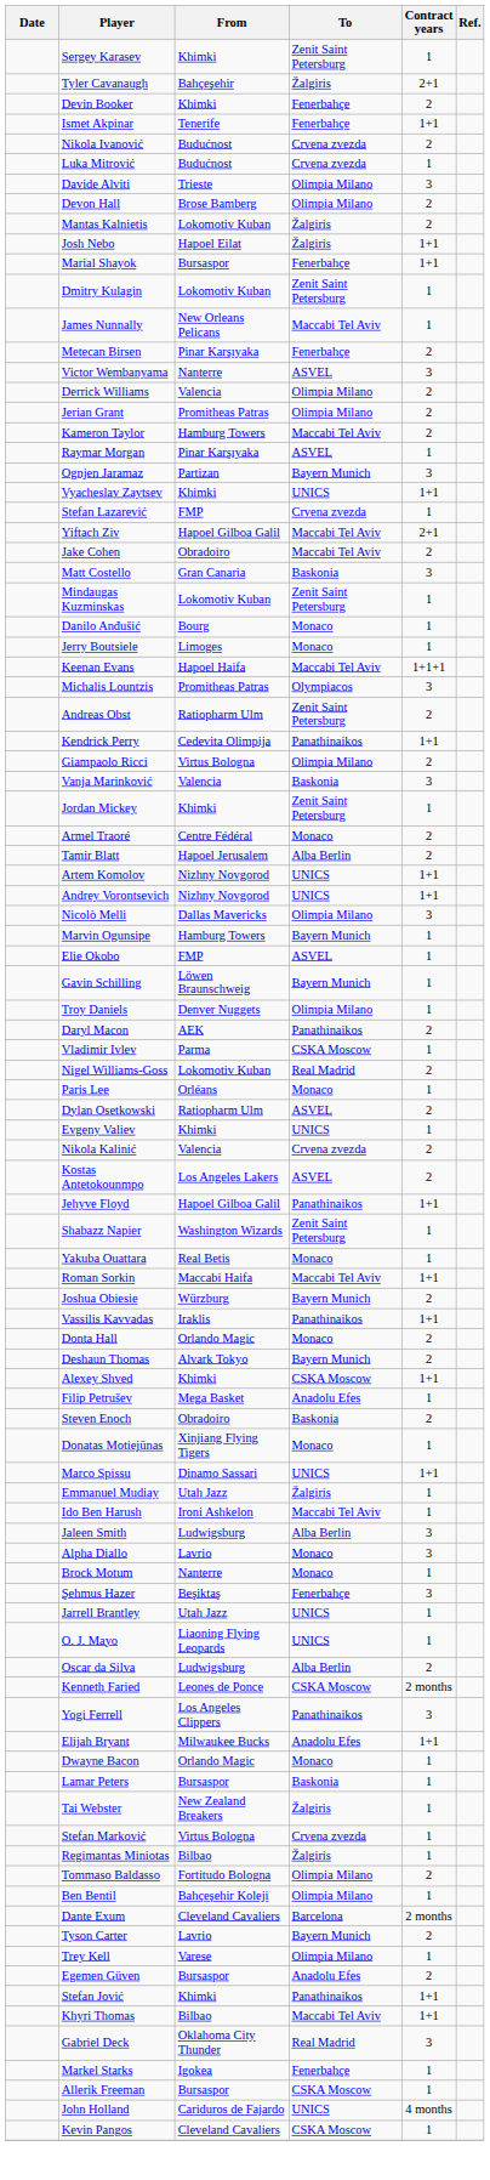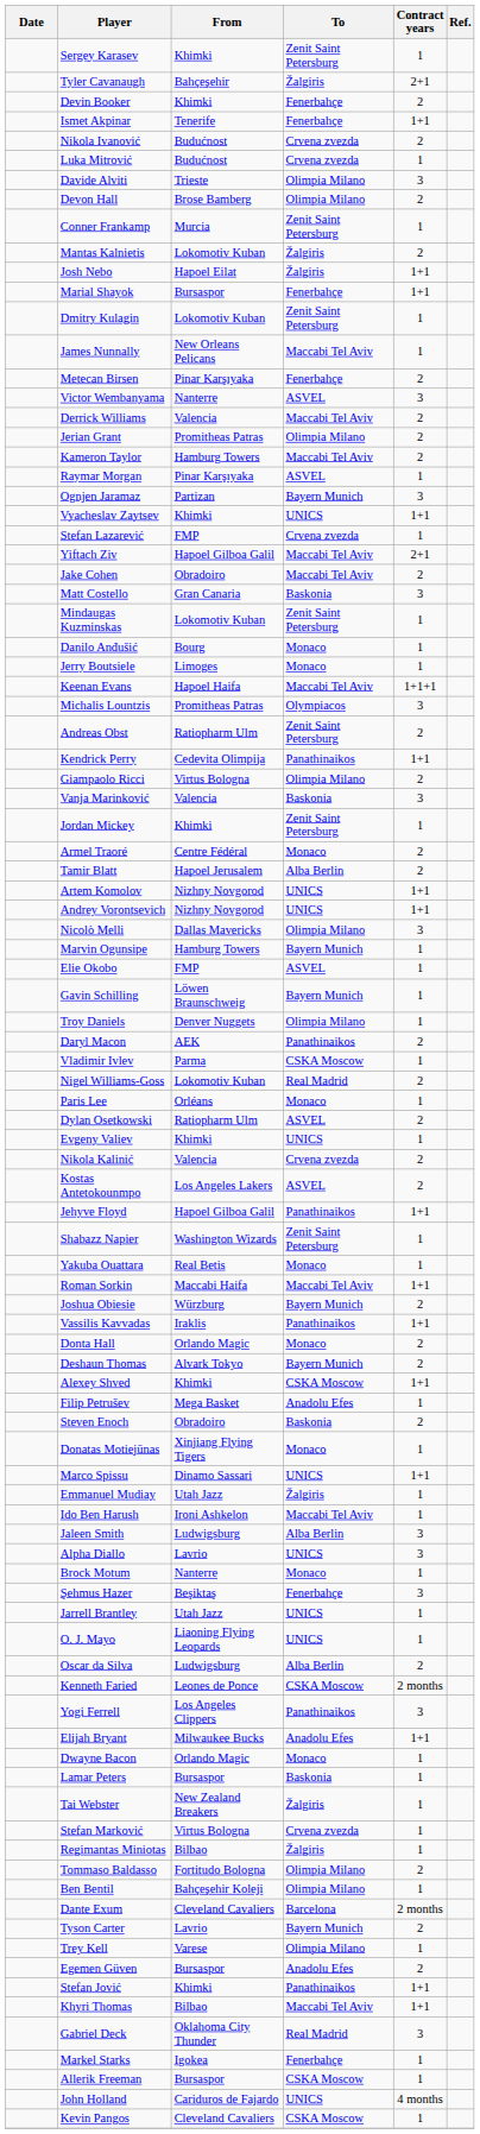 <table class="wikitable sortable">
 <tr>
 <th width=100>Date</th>
 <th width=190>Player</th>
 <th style="width:200px;">From</th>
 <th style="width:200px;">To</th>
 <th>Contract<br>years</th>
 <th>Ref.</th>
 </tr>
 <tr>
 <td></td>
 <td> <a href='#'>Sergey Karasev</a></td>
 <td> <a href='#'>Khimki</a></td>
 <td> <a href='#'>Zenit Saint Petersburg</a></td>
 <td style="text-align:center;">1</td>
 <td style="text-align:center;"></td>
 </tr>
 <tr>
 <td></td>
 <td> <a href='#'>Tyler Cavanaugh</a></td>
 <td> <a href='#'>Bahçeşehir</a></td>
 <td> <a href='#'>Žalgiris</a></td>
 <td style="text-align:center;">2+1</td>
 <td style="text-align:center;"></td>
 </tr>
 <tr>
 <td></td>
 <td> <a href='#'>Devin Booker</a></td>
 <td> <a href='#'>Khimki</a></td>
 <td> <a href='#'>Fenerbahçe</a></td>
 <td style="text-align:center;">2</td>
 <td style="text-align:center;"></td>
 </tr>
 <tr>
 <td></td>
 <td> <a href='#'>Ismet Akpinar</a></td>
 <td> <a href='#'>Tenerife</a></td>
 <td> <a href='#'>Fenerbahçe</a></td>
 <td style="text-align:center;">1+1</td>
 <td style="text-align:center;"></td>
 </tr>
 <tr>
 <td></td>
 <td> <a href='#'>Nikola Ivanović</a></td>
 <td> <a href='#'>Budućnost</a></td>
 <td> <a href='#'>Crvena zvezda</a></td>
 <td style="text-align:center;">2</td>
 <td style="text-align:center;"></td>
 </tr>
 <tr>
 <td></td>
 <td> <a href='#'>Luka Mitrović</a></td>
 <td> <a href='#'>Budućnost</a></td>
 <td> <a href='#'>Crvena zvezda</a></td>
 <td style="text-align:center;">1</td>
 <td style="text-align:center;"></td>
 </tr>
 <tr>
 <td></td>
 <td> <a href='#'>Davide Alviti</a></td>
 <td> <a href='#'>Trieste</a></td>
 <td> <a href='#'>Olimpia Milano</a></td>
 <td style="text-align:center;">3</td>
 <td style="text-align:center;"></td>
 </tr>
 <tr>
 <td></td>
 <td> <a href='#'>Devon Hall</a></td>
 <td> <a href='#'>Brose Bamberg</a></td>
 <td> <a href='#'>Olimpia Milano</a></td>
 <td style="text-align:center;">2</td>
 <td style="text-align:center;"></td>
 </tr>
 <tr>
 <td></td>
+<td> <a href='#'>Conner Frankamp</a></td>
+<td> <a href='#'>Murcia</a></td>
+<td> <a href='#'>Zenit Saint Petersburg</a></td>
+<td style="text-align:center;">1</td>
+<td style="text-align:center;"></td>
+</tr>
+<tr>
+<td></td>
 <td> <a href='#'>Mantas Kalnietis</a></td>
 <td> <a href='#'>Lokomotiv Kuban</a></td>
 <td> <a href='#'>Žalgiris</a></td>
 <td style="text-align:center;">2</td>
 <td style="text-align:center;"></td>
 </tr>
 <tr>
 <td></td>
 <td> <a href='#'>Josh Nebo</a></td>
 <td> <a href='#'>Hapoel Eilat</a></td>
 <td> <a href='#'>Žalgiris</a></td>
 <td style="text-align:center;">1+1</td>
 <td style="text-align:center;"></td>
 </tr>
 <tr>
 <td></td>
 <td> <a href='#'>Marial Shayok</a></td>
 <td> <a href='#'>Bursaspor</a></td>
 <td> <a href='#'>Fenerbahçe</a></td>
 <td style="text-align:center;">1+1</td>
 <td style="text-align:center;"></td>
 </tr>
 <tr>
 <td></td>
 <td> <a href='#'>Dmitry Kulagin</a></td>
 <td> <a href='#'>Lokomotiv Kuban</a></td>
 <td> <a href='#'>Zenit Saint Petersburg</a></td>
 <td style="text-align:center;">1</td>
 <td style="text-align:center;"></td>
 </tr>
 <tr>
 <td></td>
 <td> <a href='#'>James Nunnally</a></td>
 <td> <a href='#'>New Orleans Pelicans</a></td>
 <td> <a href='#'>Maccabi Tel Aviv</a></td>
 <td style="text-align:center;">1</td>
 <td style="text-align:center;"></td>
 </tr>
 <tr>
 <td></td>
 <td> <a href='#'>Metecan Birsen</a></td>
 <td> <a href='#'>Pinar Karşıyaka</a></td>
 <td> <a href='#'>Fenerbahçe</a></td>
 <td style="text-align:center;">2</td>
 <td style="text-align:center;"></td>
 </tr>
 <tr>
 <td></td>
 <td> <a href='#'>Victor Wembanyama</a></td>
 <td> <a href='#'>Nanterre</a></td>
 <td> <a href='#'>ASVEL</a></td>
 <td style="text-align:center;">3</td>
 <td style="text-align:center;"></td>
 </tr>
 <tr>
 <td></td>
 <td> <a href='#'>Derrick Williams</a></td>
 <td> <a href='#'>Valencia</a></td>
-<td> <a href='#'>Olimpia Milano</a></td>
+<td> <a href='#'>Maccabi Tel Aviv</a></td>
 <td style="text-align:center;">2</td>
 <td style="text-align:center;"></td>
 </tr>
 <tr>
 <td></td>
 <td> <a href='#'>Jerian Grant</a></td>
 <td> <a href='#'>Promitheas Patras</a></td>
 <td> <a href='#'>Olimpia Milano</a></td>
 <td style="text-align:center;">2</td>
 <td style="text-align:center;"></td>
 </tr>
 <tr>
 <td></td>
 <td> <a href='#'>Kameron Taylor</a></td>
 <td> <a href='#'>Hamburg Towers</a></td>
 <td> <a href='#'>Maccabi Tel Aviv</a></td>
 <td style="text-align:center;">2</td>
 <td style="text-align:center;"></td>
 </tr>
 <tr>
 <td></td>
 <td> <a href='#'>Raymar Morgan</a></td>
 <td> <a href='#'>Pinar Karşıyaka</a></td>
 <td> <a href='#'>ASVEL</a></td>
 <td style="text-align:center;">1</td>
 <td style="text-align:center;"></td>
 </tr>
 <tr>
 <td></td>
 <td> <a href='#'>Ognjen Jaramaz</a></td>
 <td> <a href='#'>Partizan</a></td>
 <td> <a href='#'>Bayern Munich</a></td>
 <td style="text-align:center;">3</td>
 <td style="text-align:center;"></td>
 </tr>
 <tr>
 <td></td>
 <td> <a href='#'>Vyacheslav Zaytsev</a></td>
 <td> <a href='#'>Khimki</a></td>
 <td> <a href='#'>UNICS</a></td>
 <td style="text-align:center;">1+1</td>
 <td style="text-align:center;"></td>
 </tr>
 <tr>
 <td></td>
 <td> <a href='#'>Stefan Lazarević</a></td>
 <td> <a href='#'>FMP</a></td>
 <td> <a href='#'>Crvena zvezda</a></td>
 <td style="text-align:center;">1</td>
 <td style="text-align:center;"></td>
 </tr>
 <tr>
 <td></td>
 <td> <a href='#'>Yiftach Ziv</a></td>
 <td> <a href='#'>Hapoel Gilboa Galil</a></td>
 <td> <a href='#'>Maccabi Tel Aviv</a></td>
 <td style="text-align:center;">2+1</td>
 <td style="text-align:center;"></td>
 </tr>
 <tr>
 <td></td>
 <td> <a href='#'>Jake Cohen</a></td>
 <td> <a href='#'>Obradoiro</a></td>
 <td> <a href='#'>Maccabi Tel Aviv</a></td>
 <td style="text-align:center;">2</td>
 <td style="text-align:center;"></td>
 </tr>
 <tr>
 <td></td>
 <td> <a href='#'>Matt Costello</a></td>
 <td> <a href='#'>Gran Canaria</a></td>
 <td> <a href='#'>Baskonia</a></td>
 <td style="text-align:center;">3</td>
 <td style="text-align:center;"></td>
 </tr>
 <tr>
 <td></td>
 <td> <a href='#'>Mindaugas Kuzminskas</a></td>
 <td> <a href='#'>Lokomotiv Kuban</a></td>
 <td> <a href='#'>Zenit Saint Petersburg</a></td>
 <td style="text-align:center;">1</td>
 <td style="text-align:center;"></td>
 </tr>
 <tr>
 <td></td>
 <td> <a href='#'>Danilo Anđušić</a></td>
 <td> <a href='#'>Bourg</a></td>
 <td> <a href='#'>Monaco</a></td>
 <td style="text-align:center;">1</td>
 <td style="text-align:center;"></td>
 </tr>
 <tr>
 <td></td>
 <td> <a href='#'>Jerry Boutsiele</a></td>
 <td> <a href='#'>Limoges</a></td>
 <td> <a href='#'>Monaco</a></td>
 <td style="text-align:center;">1</td>
 <td style="text-align:center;"></td>
 </tr>
 <tr>
 <td></td>
 <td> <a href='#'>Keenan Evans</a></td>
 <td> <a href='#'>Hapoel Haifa</a></td>
 <td> <a href='#'>Maccabi Tel Aviv</a></td>
 <td style="text-align:center;">1+1+1</td>
 <td style="text-align:center;"></td>
 </tr>
 <tr>
 <td></td>
 <td> <a href='#'>Michalis Lountzis</a></td>
 <td> <a href='#'>Promitheas Patras</a></td>
 <td> <a href='#'>Olympiacos</a></td>
 <td style="text-align:center;">3</td>
 <td style="text-align:center;"></td>
 </tr>
 <tr>
 <td></td>
 <td> <a href='#'>Andreas Obst</a></td>
 <td> <a href='#'>Ratiopharm Ulm</a></td>
 <td> <a href='#'>Zenit Saint Petersburg</a></td>
 <td style="text-align:center;">2</td>
 <td style="text-align:center;"></td>
 </tr>
 <tr>
 <td></td>
 <td> <a href='#'>Kendrick Perry</a></td>
 <td> <a href='#'>Cedevita Olimpija</a></td>
 <td> <a href='#'>Panathinaikos</a></td>
 <td style="text-align:center;">1+1</td>
 <td style="text-align:center;"></td>
 </tr>
 <tr>
 <td></td>
 <td> <a href='#'>Giampaolo Ricci</a></td>
 <td> <a href='#'>Virtus Bologna</a></td>
 <td> <a href='#'>Olimpia Milano</a></td>
 <td style="text-align:center;">2</td>
 <td style="text-align:center;"></td>
 </tr>
 <tr>
 <td></td>
 <td> <a href='#'>Vanja Marinković</a></td>
 <td> <a href='#'>Valencia</a></td>
 <td> <a href='#'>Baskonia</a></td>
 <td style="text-align:center;">3</td>
 <td style="text-align:center;"></td>
 </tr>
 <tr>
 <td></td>
 <td> <a href='#'>Jordan Mickey</a></td>
 <td> <a href='#'>Khimki</a></td>
 <td> <a href='#'>Zenit Saint Petersburg</a></td>
 <td style="text-align:center;">1</td>
 <td style="text-align:center;"></td>
 </tr>
 <tr>
 <td></td>
 <td> <a href='#'>Armel Traoré</a></td>
 <td> <a href='#'>Centre Fédéral</a></td>
 <td> <a href='#'>Monaco</a></td>
 <td style="text-align:center;">2</td>
 <td style="text-align:center;"></td>
 </tr>
 <tr>
 <td></td>
 <td> <a href='#'>Tamir Blatt</a></td>
 <td> <a href='#'>Hapoel Jerusalem</a></td>
 <td> <a href='#'>Alba Berlin</a></td>
 <td style="text-align:center;">2</td>
 <td style="text-align:center;"></td>
 </tr>
 <tr>
 <td></td>
 <td> <a href='#'>Artem Komolov</a></td>
 <td> <a href='#'>Nizhny Novgorod</a></td>
 <td> <a href='#'>UNICS</a></td>
 <td style="text-align:center;">1+1</td>
 <td style="text-align:center;"></td>
 </tr>
 <tr>
 <td></td>
 <td> <a href='#'>Andrey Vorontsevich</a></td>
 <td> <a href='#'>Nizhny Novgorod</a></td>
 <td> <a href='#'>UNICS</a></td>
 <td style="text-align:center;">1+1</td>
 <td style="text-align:center;"></td>
 </tr>
 <tr>
 <td></td>
 <td> <a href='#'>Nicolò Melli</a></td>
 <td> <a href='#'>Dallas Mavericks</a></td>
 <td> <a href='#'>Olimpia Milano</a></td>
 <td style="text-align:center;">3</td>
 <td style="text-align:center;"></td>
 </tr>
 <tr>
 <td></td>
 <td> <a href='#'>Marvin Ogunsipe</a></td>
 <td> <a href='#'>Hamburg Towers</a></td>
 <td> <a href='#'>Bayern Munich</a></td>
 <td style="text-align:center;">1</td>
 <td style="text-align:center;"></td>
 </tr>
 <tr>
 <td></td>
 <td> <a href='#'>Elie Okobo</a></td>
 <td> <a href='#'>FMP</a></td>
 <td> <a href='#'>ASVEL</a></td>
 <td style="text-align:center;">1</td>
 <td style="text-align:center;"></td>
 </tr>
 <tr>
 <td></td>
 <td> <a href='#'>Gavin Schilling</a></td>
 <td> <a href='#'>Löwen Braunschweig</a></td>
 <td> <a href='#'>Bayern Munich</a></td>
 <td style="text-align:center;">1</td>
 <td style="text-align:center;"></td>
 </tr>
 <tr>
 <td></td>
 <td> <a href='#'>Troy Daniels</a></td>
 <td> <a href='#'>Denver Nuggets</a></td>
 <td> <a href='#'>Olimpia Milano</a></td>
 <td style="text-align:center;">1</td>
 <td style="text-align:center;"></td>
 </tr>
 <tr>
 <td></td>
 <td> <a href='#'>Daryl Macon</a></td>
 <td> <a href='#'>AEK</a></td>
 <td> <a href='#'>Panathinaikos</a></td>
 <td style="text-align:center;">2</td>
 <td style="text-align:center;"></td>
 </tr>
 <tr>
 <td></td>
 <td> <a href='#'>Vladimir Ivlev</a></td>
 <td> <a href='#'>Parma</a></td>
 <td> <a href='#'>CSKA Moscow</a></td>
 <td style="text-align:center;">1</td>
 <td style="text-align:center;"></td>
 </tr>
 <tr>
 <td></td>
 <td> <a href='#'>Nigel Williams-Goss</a></td>
 <td> <a href='#'>Lokomotiv Kuban</a></td>
 <td> <a href='#'>Real Madrid</a></td>
 <td style="text-align:center;">2</td>
 <td style="text-align:center;"></td>
 </tr>
 <tr>
 <td></td>
 <td> <a href='#'>Paris Lee</a></td>
 <td> <a href='#'>Orléans</a></td>
 <td> <a href='#'>Monaco</a></td>
 <td style="text-align:center;">1</td>
 <td style="text-align:center;"></td>
 </tr>
 <tr>
 <td></td>
 <td> <a href='#'>Dylan Osetkowski</a></td>
 <td> <a href='#'>Ratiopharm Ulm</a></td>
 <td> <a href='#'>ASVEL</a></td>
 <td style="text-align:center;">2</td>
 <td style="text-align:center;"></td>
 </tr>
 <tr>
 <td></td>
 <td> <a href='#'>Evgeny Valiev</a></td>
 <td> <a href='#'>Khimki</a></td>
 <td> <a href='#'>UNICS</a></td>
 <td style="text-align:center;">1</td>
 <td style="text-align:center;"></td>
 </tr>
 <tr>
 <td></td>
 <td> <a href='#'>Nikola Kalinić</a></td>
 <td> <a href='#'>Valencia</a></td>
 <td> <a href='#'>Crvena zvezda</a></td>
 <td style="text-align:center;">2</td>
 <td style="text-align:center;"></td>
 </tr>
 <tr>
 <td></td>
 <td> <a href='#'>Kostas Antetokounmpo</a></td>
 <td> <a href='#'>Los Angeles Lakers</a></td>
 <td> <a href='#'>ASVEL</a></td>
 <td style="text-align:center;">2</td>
 <td style="text-align:center;"></td>
 </tr>
 <tr>
 <td></td>
 <td> <a href='#'>Jehyve Floyd</a></td>
 <td> <a href='#'>Hapoel Gilboa Galil</a></td>
 <td> <a href='#'>Panathinaikos</a></td>
 <td style="text-align:center;">1+1</td>
 <td style="text-align:center;"></td>
 </tr>
 <tr>
 <td></td>
 <td> <a href='#'>Shabazz Napier</a></td>
 <td> <a href='#'>Washington Wizards</a></td>
 <td> <a href='#'>Zenit Saint Petersburg</a></td>
 <td style="text-align:center;">1</td>
 <td style="text-align:center;"></td>
 </tr>
 <tr>
 <td></td>
 <td> <a href='#'>Yakuba Ouattara</a></td>
 <td> <a href='#'>Real Betis</a></td>
 <td> <a href='#'>Monaco</a></td>
 <td style="text-align:center;">1</td>
 <td style="text-align:center;"></td>
 </tr>
 <tr>
 <td></td>
 <td> <a href='#'>Roman Sorkin</a></td>
 <td> <a href='#'>Maccabi Haifa</a></td>
 <td> <a href='#'>Maccabi Tel Aviv</a></td>
 <td style="text-align:center;">1+1</td>
 <td style="text-align:center;"></td>
 </tr>
 <tr>
 <td></td>
 <td> <a href='#'>Joshua Obiesie</a></td>
 <td> <a href='#'>Würzburg</a></td>
 <td> <a href='#'>Bayern Munich</a></td>
 <td style="text-align:center;">2</td>
 <td style="text-align:center;"></td>
 </tr>
 <tr>
 <td></td>
 <td> <a href='#'>Vassilis Kavvadas</a></td>
 <td> <a href='#'>Iraklis</a></td>
 <td> <a href='#'>Panathinaikos</a></td>
 <td style="text-align:center;">1+1</td>
 <td style="text-align:center;"></td>
 </tr>
 <tr>
 <td></td>
 <td> <a href='#'>Donta Hall</a></td>
 <td> <a href='#'>Orlando Magic</a></td>
 <td> <a href='#'>Monaco</a></td>
 <td style="text-align:center;">2</td>
 <td style="text-align:center;"></td>
 </tr>
 <tr>
 <td></td>
 <td> <a href='#'>Deshaun Thomas</a></td>
 <td> <a href='#'>Alvark Tokyo</a></td>
 <td> <a href='#'>Bayern Munich</a></td>
 <td style="text-align:center;">2</td>
 <td style="text-align:center;"></td>
 </tr>
 <tr>
 <td></td>
 <td> <a href='#'>Alexey Shved</a></td>
 <td> <a href='#'>Khimki</a></td>
 <td> <a href='#'>CSKA Moscow</a></td>
 <td style="text-align:center;">1+1</td>
 <td style="text-align:center;"></td>
 </tr>
 <tr>
 <td></td>
 <td> <a href='#'>Filip Petrušev</a></td>
 <td> <a href='#'>Mega Basket</a></td>
 <td> <a href='#'>Anadolu Efes</a></td>
 <td style="text-align:center;">1</td>
 <td style="text-align:center;"></td>
 </tr>
 <tr>
 <td></td>
 <td> <a href='#'>Steven Enoch</a></td>
 <td> <a href='#'>Obradoiro</a></td>
 <td> <a href='#'>Baskonia</a></td>
 <td style="text-align:center;">2</td>
 <td style="text-align:center;"></td>
 </tr>
 <tr>
 <td></td>
 <td> <a href='#'>Donatas Motiejūnas</a></td>
 <td> <a href='#'>Xinjiang Flying Tigers</a></td>
 <td> <a href='#'>Monaco</a></td>
 <td style="text-align:center;">1</td>
 <td style="text-align:center;"></td>
 </tr>
 <tr>
 <td></td>
 <td> <a href='#'>Marco Spissu</a></td>
 <td> <a href='#'>Dinamo Sassari</a></td>
 <td> <a href='#'>UNICS</a></td>
 <td style="text-align:center;">1+1</td>
 <td style="text-align:center;"></td>
 </tr>
 <tr>
 <td></td>
 <td> <a href='#'>Emmanuel Mudiay</a></td>
 <td> <a href='#'>Utah Jazz</a></td>
 <td> <a href='#'>Žalgiris</a></td>
 <td style="text-align:center;">1</td>
 <td style="text-align:center;"></td>
 </tr>
 <tr>
 <td></td>
 <td> <a href='#'>Ido Ben Harush</a></td>
 <td> <a href='#'>Ironi Ashkelon</a></td>
 <td> <a href='#'>Maccabi Tel Aviv</a></td>
 <td style="text-align:center;">1</td>
 <td style="text-align:center;"></td>
 </tr>
 <tr>
 <td></td>
 <td> <a href='#'>Jaleen Smith</a></td>
 <td> <a href='#'>Ludwigsburg</a></td>
 <td> <a href='#'>Alba Berlin</a></td>
 <td style="text-align:center;">3</td>
 <td style="text-align:center;"></td>
 </tr>
 <tr>
 <td></td>
 <td> <a href='#'>Alpha Diallo</a></td>
 <td> <a href='#'>Lavrio</a></td>
-<td> <a href='#'>Monaco</a></td>
+<td> <a href='#'>UNICS</a></td>
 <td style="text-align:center;">3</td>
 <td style="text-align:center;"></td>
 </tr>
 <tr>
 <td></td>
 <td> <a href='#'>Brock Motum</a></td>
 <td> <a href='#'>Nanterre</a></td>
 <td> <a href='#'>Monaco</a></td>
 <td style="text-align:center;">1</td>
 <td style="text-align:center;"></td>
 </tr>
 <tr>
 <td></td>
 <td> <a href='#'>Şehmus Hazer</a></td>
 <td> <a href='#'>Beşiktaş</a></td>
 <td> <a href='#'>Fenerbahçe</a></td>
 <td style="text-align:center;">3</td>
 <td style="text-align:center;"></td>
 </tr>
 <tr>
 <td></td>
 <td> <a href='#'>Jarrell Brantley</a></td>
 <td> <a href='#'>Utah Jazz</a></td>
 <td> <a href='#'>UNICS</a></td>
 <td style="text-align:center;">1</td>
 <td style="text-align:center;"></td>
 </tr>
 <tr>
 <td></td>
 <td> <a href='#'>O. J. Mayo</a></td>
 <td> <a href='#'>Liaoning Flying Leopards</a></td>
 <td> <a href='#'>UNICS</a></td>
 <td style="text-align:center;">1</td>
 <td style="text-align:center;"></td>
 </tr>
 <tr>
 <td></td>
 <td> <a href='#'>Oscar da Silva</a></td>
 <td> <a href='#'>Ludwigsburg</a></td>
 <td> <a href='#'>Alba Berlin</a></td>
 <td style="text-align:center;">2</td>
 <td style="text-align:center;"></td>
 </tr>
 <tr>
 <td></td>
 <td> <a href='#'>Kenneth Faried</a></td>
 <td> <a href='#'>Leones de Ponce</a></td>
 <td> <a href='#'>CSKA Moscow</a></td>
 <td style="text-align:center;">2 months</td>
 <td style="text-align:center;"></td>
 </tr>
 <tr>
 <td></td>
 <td> <a href='#'>Yogi Ferrell</a></td>
 <td> <a href='#'>Los Angeles Clippers</a></td>
 <td> <a href='#'>Panathinaikos</a></td>
 <td style="text-align:center;">3</td>
 <td style="text-align:center;"></td>
 </tr>
 <tr>
 <td></td>
 <td> <a href='#'>Elijah Bryant</a></td>
 <td> <a href='#'>Milwaukee Bucks</a></td>
 <td> <a href='#'>Anadolu Efes</a></td>
 <td style="text-align:center;">1+1</td>
 <td style="text-align:center;"></td>
 </tr>
 <tr>
 <td></td>
 <td> <a href='#'>Dwayne Bacon</a></td>
 <td> <a href='#'>Orlando Magic</a></td>
 <td> <a href='#'>Monaco</a></td>
 <td style="text-align:center;">1</td>
 <td style="text-align:center;"></td>
 </tr>
 <tr>
 <td></td>
 <td> <a href='#'>Lamar Peters</a></td>
 <td> <a href='#'>Bursaspor</a></td>
 <td> <a href='#'>Baskonia</a></td>
 <td style="text-align:center;">1</td>
 <td style="text-align:center;"></td>
 </tr>
 <tr>
 <td></td>
 <td> <a href='#'>Tai Webster</a></td>
 <td> <a href='#'>New Zealand Breakers</a></td>
 <td> <a href='#'>Žalgiris</a></td>
 <td style="text-align:center;">1</td>
 <td style="text-align:center;"></td>
 </tr>
 <tr>
 <td></td>
 <td> <a href='#'>Stefan Marković</a></td>
 <td> <a href='#'>Virtus Bologna</a></td>
 <td> <a href='#'>Crvena zvezda</a></td>
 <td style="text-align:center;">1</td>
 <td style="text-align:center;"></td>
 </tr>
 <tr>
 <td></td>
 <td> <a href='#'>Regimantas Miniotas</a></td>
 <td> <a href='#'>Bilbao</a></td>
 <td> <a href='#'>Žalgiris</a></td>
 <td style="text-align:center;">1</td>
 <td style="text-align:center;"></td>
 </tr>
 <tr>
 <td></td>
 <td> <a href='#'>Tommaso Baldasso</a></td>
 <td> <a href='#'>Fortitudo Bologna</a></td>
 <td> <a href='#'>Olimpia Milano</a></td>
 <td style="text-align:center;">2</td>
 <td style="text-align:center;"></td>
 </tr>
 <tr>
 <td></td>
 <td> <a href='#'>Ben Bentil</a></td>
 <td> <a href='#'>Bahçeşehir Koleji</a></td>
 <td> <a href='#'>Olimpia Milano</a></td>
 <td style="text-align:center;">1</td>
 <td style="text-align:center;"></td>
 </tr>
 <tr>
 <td></td>
 <td> <a href='#'>Dante Exum</a></td>
 <td> <a href='#'>Cleveland Cavaliers</a></td>
 <td> <a href='#'>Barcelona</a></td>
 <td style="text-align:center;">2 months</td>
 <td style="text-align:center;"></td>
 </tr>
 <tr>
 <td></td>
 <td> <a href='#'>Tyson Carter</a></td>
 <td> <a href='#'>Lavrio</a></td>
 <td> <a href='#'>Bayern Munich</a></td>
 <td style="text-align:center;">2</td>
 <td style="text-align:center;"></td>
 </tr>
 <tr>
 <td></td>
 <td> <a href='#'>Trey Kell</a></td>
 <td> <a href='#'>Varese</a></td>
 <td> <a href='#'>Olimpia Milano</a></td>
 <td style="text-align:center;">1</td>
 <td style="text-align:center;"></td>
 </tr>
 <tr>
 <td></td>
 <td> <a href='#'>Egemen Güven</a></td>
 <td> <a href='#'>Bursaspor</a></td>
 <td> <a href='#'>Anadolu Efes</a></td>
 <td style="text-align:center;">2</td>
 <td style="text-align:center;"></td>
 </tr>
 <tr>
 <td></td>
 <td> <a href='#'>Stefan Jović</a></td>
 <td> <a href='#'>Khimki</a></td>
 <td> <a href='#'>Panathinaikos</a></td>
 <td style="text-align:center;">1+1</td>
 <td style="text-align:center;"></td>
 </tr>
 <tr>
 <td></td>
 <td> <a href='#'>Khyri Thomas</a></td>
 <td> <a href='#'>Bilbao</a></td>
 <td> <a href='#'>Maccabi Tel Aviv</a></td>
 <td style="text-align:center;">1+1</td>
 <td style="text-align:center;"></td>
 </tr>
 <tr>
 <td></td>
 <td> <a href='#'>Gabriel Deck</a></td>
 <td> <a href='#'>Oklahoma City Thunder</a></td>
 <td> <a href='#'>Real Madrid</a></td>
 <td style="text-align:center;">3</td>
 <td style="text-align:center;"></td>
 </tr>
 <tr>
 <td></td>
 <td> <a href='#'>Markel Starks</a></td>
 <td> <a href='#'>Igokea</a></td>
 <td> <a href='#'>Fenerbahçe</a></td>
 <td style="text-align:center;">1</td>
 <td style="text-align:center;"></td>
 </tr>
 <tr>
 <td></td>
 <td> <a href='#'>Allerik Freeman</a></td>
 <td> <a href='#'>Bursaspor</a></td>
 <td> <a href='#'>CSKA Moscow</a></td>
 <td style="text-align:center;">1</td>
 <td style="text-align:center;"></td>
 </tr>
 <tr>
 <td></td>
 <td> <a href='#'>John Holland</a></td>
 <td> <a href='#'>Cariduros de Fajardo</a></td>
 <td> <a href='#'>UNICS</a></td>
 <td style="text-align:center;">4 months</td>
 <td style="text-align:center;"></td>
 </tr>
 <tr>
 <td></td>
 <td> <a href='#'>Kevin Pangos</a></td>
 <td> <a href='#'>Cleveland Cavaliers</a></td>
 <td> <a href='#'>CSKA Moscow</a></td>
 <td style="text-align:center;">1</td>
 <td style="text-align:center;"></td>
 </tr>
 <tr>
 </tr>
 </table>
